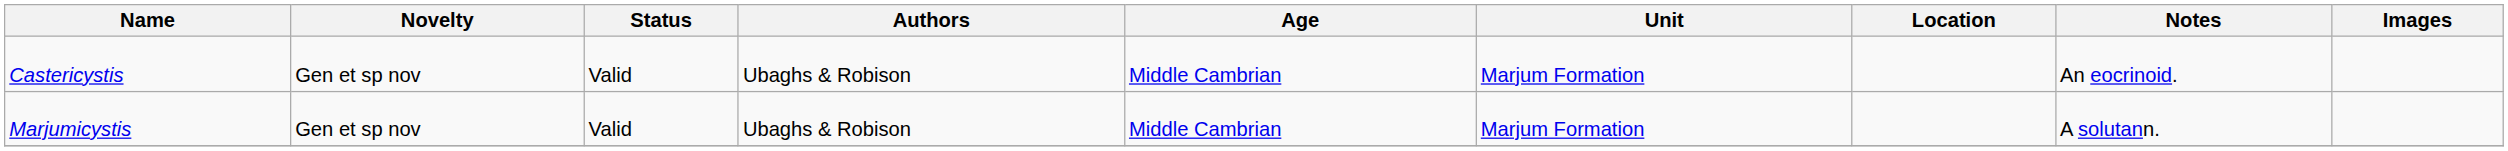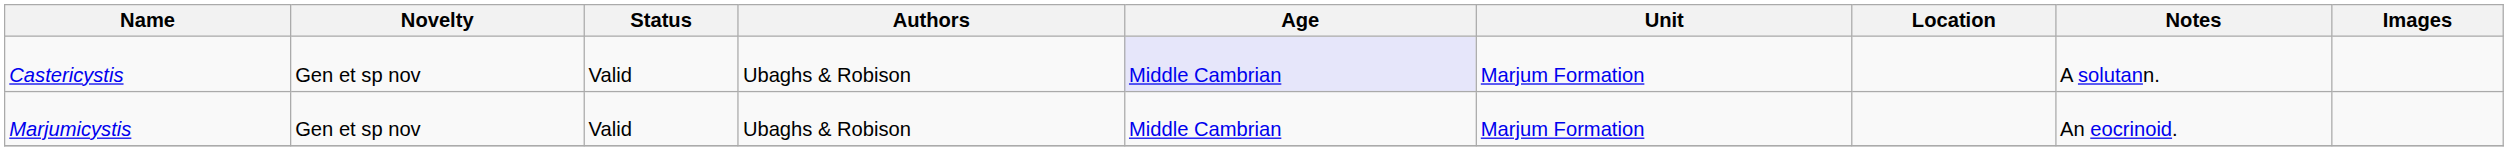 <table class="wikitable sortable" align="center" width="100%">
 <tr>
 <th>Name</th>
 <th>Novelty</th>
 <th>Status</th>
 <th>Authors</th>
 <th>Age</th>
 <th>Unit</th>
 <th>Location</th>
 <th>Notes</th>
 <th>Images</th>
 </tr>
 <tr>
 <td><br><em><a href='#'>Castericystis</a></em></td>
 <td><br>Gen et sp nov</td>
 <td><br>Valid</td>
 <td><br>Ubaghs & Robison</td>
-<td><br><a href='#'>Middle Cambrian</a></td>
+<td style="background: lavender;"><br><a href='#'>Middle Cambrian</a></td>
 <td><br><a href='#'>Marjum Formation</a></td>
 <td><br></td>
-<td><br>An <a href='#'>eocrinoid</a>.</td>
+<td><br>A <a href='#'>solutan</a>n.</td>
 <td></td>
 </tr>
 <tr>
 <td><br><em><a href='#'>Marjumicystis</a></em></td>
 <td><br>Gen et sp nov</td>
 <td><br>Valid</td>
 <td><br>Ubaghs & Robison</td>
 <td><br><a href='#'>Middle Cambrian</a></td>
 <td><br><a href='#'>Marjum Formation</a></td>
 <td><br></td>
-<td><br>A <a href='#'>solutan</a>n.</td>
+<td><br>An <a href='#'>eocrinoid</a>.</td>
 <td></td>
 </tr>
 <tr>
 </tr>
 </table>
